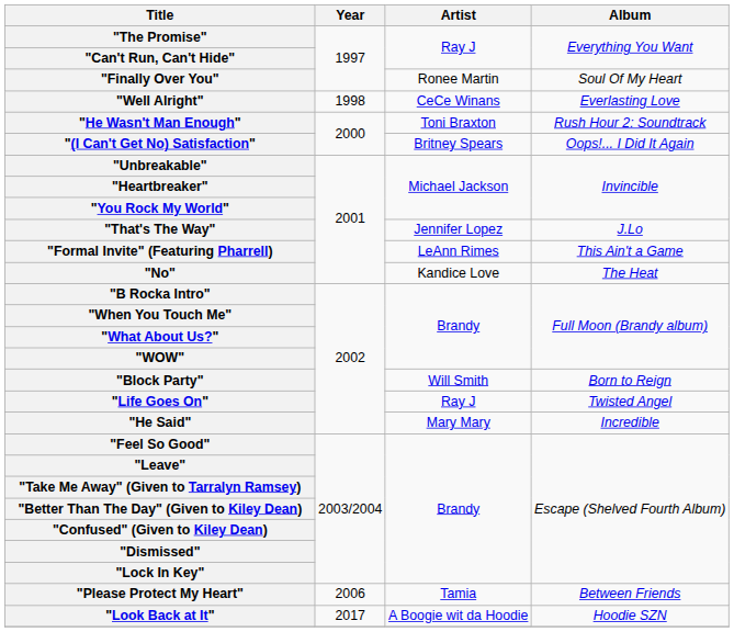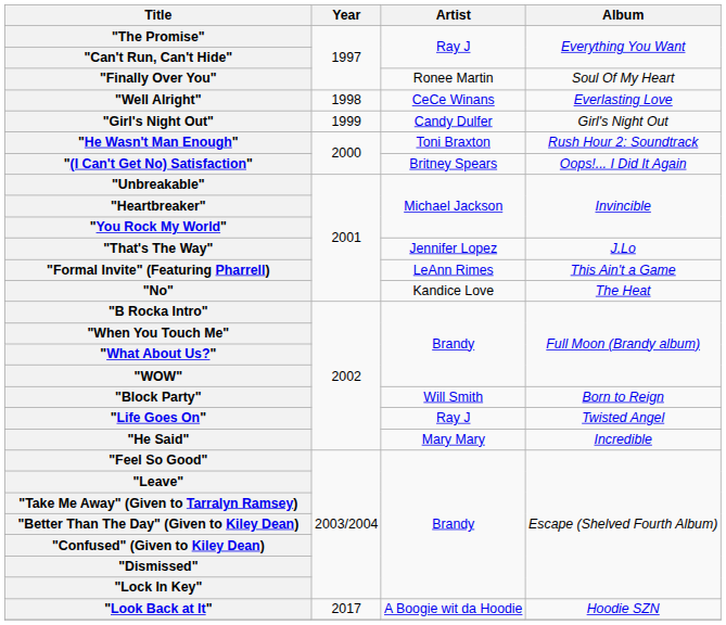 <table class="wikitable plainrowheaders" style="text-align:center;">
 <tr>
 <th scope="col" style="width:22.5em;">Title</th>
 <th scope="col">Year</th>
 <th scope="col">Artist</th>
 <th scope="col">Album</th>
 </tr>
 <tr>
 <th scope="row">"The Promise"</th>
 <td rowspan="3">1997</td>
 <td rowspan="2"><a href='#'>Ray J</a></td>
 <td rowspan="2"><em><a href='#'>Everything You Want</a></em></td>
 </tr>
 <tr>
 <th scope="row">"Can't Run, Can't Hide"</th>
 </tr>
 <tr>
 <th scope="row">"Finally Over You"</th>
 <td>Ronee Martin</td>
 <td><em>Soul Of My Heart</em></td>
 </tr>
 <tr>
 <th scope="row">"Well Alright"</th>
 <td>1998</td>
 <td><a href='#'>CeCe Winans</a></td>
 <td><em><a href='#'>Everlasting Love</a></em></td>
+</tr>
+<tr>
+<th scope="row">"Girl's Night Out"</th>
+<td>1999</td>
+<td><a href='#'>Candy Dulfer</a></td>
+<td><em>Girl's Night Out</em></td>
 </tr>
 <tr>
 <th scope="row">"<a href='#'>He Wasn't Man Enough</a>"</th>
 <td rowspan="2">2000</td>
 <td><a href='#'>Toni Braxton</a></td>
 <td><em><a href='#'>Rush Hour 2: Soundtrack</a></em></td>
 </tr>
 <tr>
 <th scope="row">"<a href='#'>(I Can't Get No) Satisfaction</a>"</th>
 <td><a href='#'>Britney Spears</a></td>
 <td><em><a href='#'>Oops!... I Did It Again</a></em></td>
 </tr>
 <tr>
 <th scope="row">"Unbreakable"</th>
 <td rowspan="6">2001</td>
 <td rowspan="3"><a href='#'>Michael Jackson</a></td>
 <td rowspan="3"><em><a href='#'>Invincible</a></em></td>
 </tr>
 <tr>
 <th scope="row">"Heartbreaker"</th>
 </tr>
 <tr>
 <th scope="row">"<a href='#'>You Rock My World</a>" </th>
 </tr>
 <tr>
 <th scope="row">"That's The Way"</th>
 <td><a href='#'>Jennifer Lopez</a></td>
 <td><em><a href='#'>J.Lo</a></em></td>
 </tr>
 <tr>
 <th scope="row">"Formal Invite" (Featuring <a href='#'>Pharrell</a>)</th>
 <td><a href='#'>LeAnn Rimes</a></td>
 <td><em><a href='#'>This Ain't a Game</a></em></td>
 </tr>
 <tr>
 <th scope="row">"No"</th>
 <td>Kandice Love</td>
 <td><em><a href='#'>The Heat</a></em></td>
 </tr>
 <tr>
 <th scope="row">"B Rocka Intro"</th>
 <td rowspan="7">2002</td>
 <td rowspan="4"><a href='#'>Brandy</a></td>
 <td rowspan="4"><em><a href='#'>Full Moon (Brandy album)</a></em></td>
 </tr>
 <tr>
 <th scope="row">"When You Touch Me"</th>
 </tr>
 <tr>
 <th scope="row">"<a href='#'>What About Us?</a>" </th>
 </tr>
 <tr>
 <th scope="row">"WOW"</th>
 </tr>
 <tr>
 <th scope="row">"Block Party"</th>
 <td><a href='#'>Will Smith</a></td>
 <td><em><a href='#'>Born to Reign</a></em></td>
 </tr>
 <tr>
 <th scope="row">"<a href='#'>Life Goes On</a>"</th>
 <td><a href='#'>Ray J</a></td>
 <td><em><a href='#'>Twisted Angel</a></em></td>
 </tr>
 <tr>
 <th scope="row">"He Said"</th>
 <td><a href='#'>Mary Mary</a></td>
 <td><em><a href='#'>Incredible</a></em></td>
 </tr>
 <tr>
 <th scope="row">"Feel So Good"</th>
 <td rowspan="7">2003/2004</td>
 <td rowspan="7"><a href='#'>Brandy</a></td>
 <td rowspan="7"><em>Escape (Shelved Fourth Album)</em></td>
 </tr>
 <tr>
 <th scope="row">"Leave"</th>
 </tr>
 <tr>
 <th scope="row">"Take Me Away" (Given to <a href='#'>Tarralyn Ramsey</a>)</th>
 </tr>
 <tr>
 <th scope="row">"Better Than The Day" (Given to <a href='#'>Kiley Dean</a>)</th>
 </tr>
 <tr>
 <th scope="row">"Confused" (Given to <a href='#'>Kiley Dean</a>)</th>
 </tr>
 <tr>
 <th scope="row">"Dismissed"</th>
 </tr>
 <tr>
 <th scope="row">"Lock In Key"</th>
 </tr>
 <tr>
-<th scope="row">"Please Protect My Heart"</th>
-<td>2006</td>
-<td><a href='#'>Tamia</a></td>
-<td><em><a href='#'>Between Friends</a></em></td>
-</tr>
-<tr>
 <th scope="row">"<a href='#'>Look Back at It</a>" </th>
 <td>2017</td>
 <td><a href='#'>A Boogie wit da Hoodie</a></td>
 <td><em><a href='#'>Hoodie SZN</a></em></td>
 </tr>
 <tr>
 </tr>
 </table>
